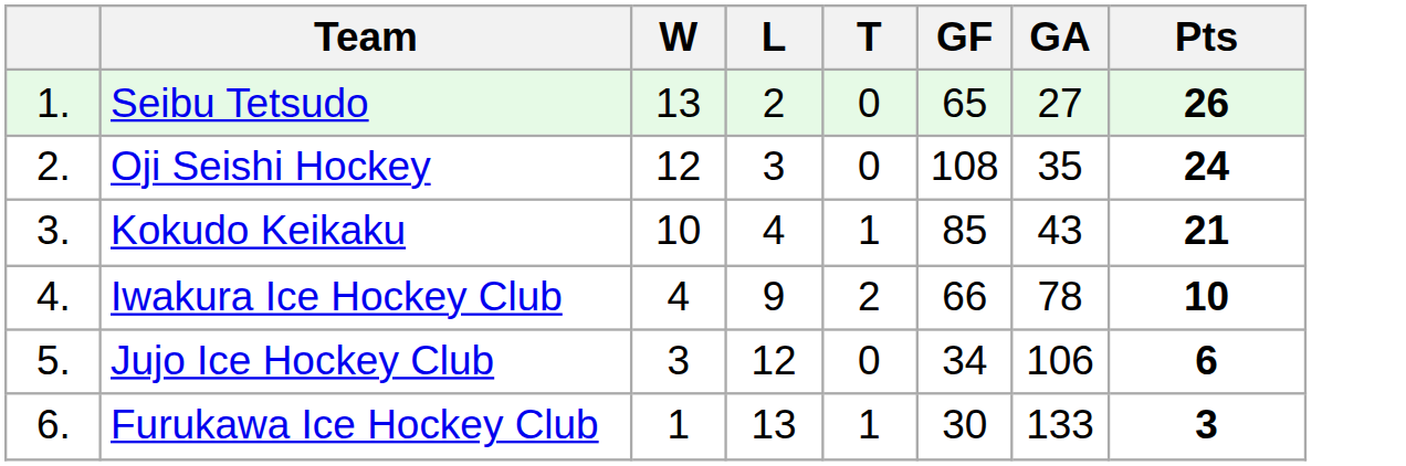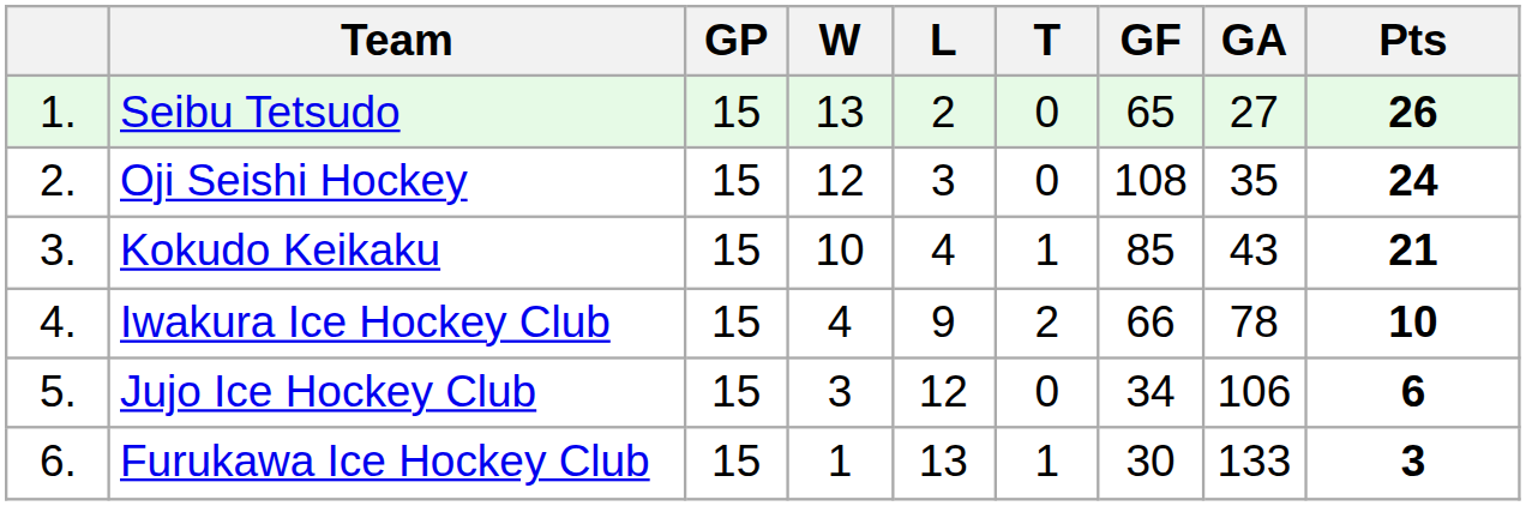 <table class="wikitable">
 <tr>
 <th width="30"></th>
 <th width="200">Team</th>
+<th width="30">GP</th>
 <th width="30">W</th>
 <th width="30">L</th>
 <th width="30">T</th>
 <th width="30">GF</th>
 <th width="30">GA</th>
 <th width="70">Pts</th>
 </tr>
 <tr bgcolor="#e6fae6" align="center">
 <td>1.</td>
 <td align="left"><a href='#'>Seibu Tetsudo</a></td>
+<td>15</td>
 <td>13</td>
 <td>2</td>
 <td>0</td>
 <td>65</td>
 <td>27</td>
 <td><strong>26</strong></td>
 </tr>
 <tr bgcolor="#FFFFFF" align="center">
 <td>2.</td>
 <td align="left"><a href='#'>Oji Seishi Hockey</a></td>
+<td>15</td>
 <td>12</td>
 <td>3</td>
 <td>0</td>
 <td>108</td>
 <td>35</td>
 <td><strong>24</strong></td>
 </tr>
 <tr bgcolor="#FFFFFF" align="center">
 <td>3.</td>
 <td align="left"><a href='#'>Kokudo Keikaku</a></td>
+<td>15</td>
 <td>10</td>
 <td>4</td>
 <td>1</td>
 <td>85</td>
 <td>43</td>
 <td><strong>21</strong></td>
 </tr>
 <tr bgcolor="#FFFFFF" align="center">
 <td>4.</td>
 <td align="left"><a href='#'>Iwakura Ice Hockey Club</a></td>
+<td>15</td>
 <td>4</td>
 <td>9</td>
 <td>2</td>
 <td>66</td>
 <td>78</td>
 <td><strong>10</strong></td>
 </tr>
 <tr bgcolor="#FFFFFF" align="center">
 <td>5.</td>
 <td align="left"><a href='#'>Jujo Ice Hockey Club</a></td>
+<td>15</td>
 <td>3</td>
 <td>12</td>
 <td>0</td>
 <td>34</td>
 <td>106</td>
 <td><strong>6</strong></td>
 </tr>
 <tr bgcolor="#FFFFFF" align="center">
 <td>6.</td>
 <td align="left"><a href='#'>Furukawa Ice Hockey Club</a></td>
+<td>15</td>
 <td>1</td>
 <td>13</td>
 <td>1</td>
 <td>30</td>
 <td>133</td>
 <td><strong>3</strong></td>
 </tr>
 </table>
